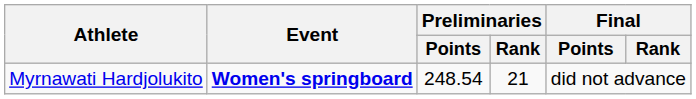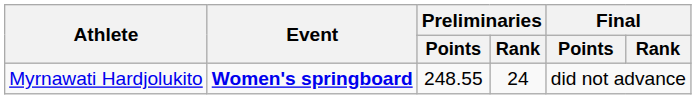 <table class=wikitable style="font-size:90%;">
 <tr>
 <th rowspan="2">Athlete</th>
 <th rowspan="2">Event</th>
 <th colspan="2">Preliminaries</th>
 <th colspan="2">Final</th>
 </tr>
 <tr style="font-size:95%">
 <th>Points</th>
 <th>Rank</th>
 <th>Points</th>
 <th>Rank</th>
 </tr>
 <tr align=center>
 <td align=left><a href='#'>Myrnawati Hardjolukito</a></td>
 <td align=left><strong><a href='#'>Women's springboard</a></strong></td>
-<td>248.54</td>
-<td>21</td>
+<td>248.55</td>
+<td>24</td>
 <td colspan=2>did not advance</td>
 </tr>
 </table>
